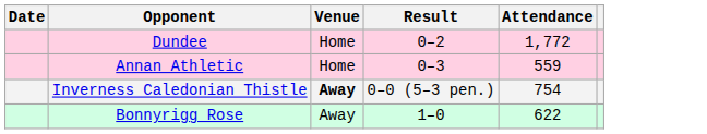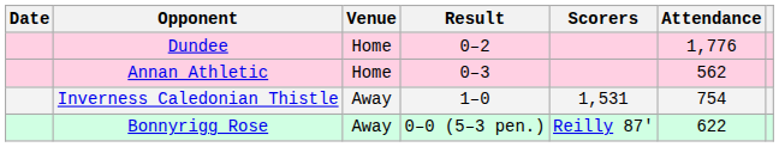 <table class="wikitable sortable" style="text-align:center;">
 <tr>
 <th>Date</th>
 <th>Opponent</th>
 <th>Venue</th>
 <th>Result</th>
+<th class=unsortable>Scorers</th>
 <th>Attendance</th>
 <th></th>
 </tr>
 <tr style="background-color: #ffd0e3;">
 <td></td>
 <td><a href='#'>Dundee</a></td>
 <td>Home</td>
 <td>0–2</td>
-<td>1,772</td>
+<td></td>
+<td>1,776</td>
 <td></td>
 </tr>
 <tr style="background-color: #ffd0e3;">
 <td></td>
 <td><a href='#'>Annan Athletic</a></td>
 <td>Home</td>
 <td>0–3</td>
-<td>559</td>
+<td></td>
+<td>562</td>
 <td></td>
 </tr>
 <tr style="background-color: #f3f3f3;">
 <td></td>
 <td><a href='#'>Inverness Caledonian Thistle</a></td>
-<td><strong>Away</strong></td>
-<td>0–0 (5–3 pen.)</td>
+<td>Away</td>
+<td>1–0</td>
+<td>1,531</td>
 <td>754</td>
 <td></td>
 </tr>
 <tr style="background-color: #d0ffe3;">
 <td></td>
 <td><a href='#'>Bonnyrigg Rose</a></td>
 <td>Away</td>
-<td>1–0</td>
+<td>0–0 (5–3 pen.)</td>
+<td><a href='#'>Reilly</a> 87'</td>
 <td>622</td>
 <td></td>
 </tr>
 </table>
